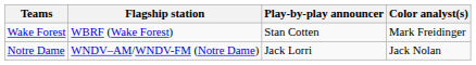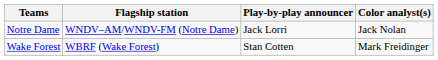 <table class="wikitable">
 <tr>
 <th>Teams</th>
 <th>Flagship station</th>
 <th>Play-by-play announcer</th>
 <th>Color analyst(s)</th>
 </tr>
 <tr>
+<td><a href='#'>Notre Dame</a></td>
+<td><a href='#'>WNDV–AM</a>/<a href='#'>WNDV-FM</a> (<a href='#'>Notre Dame</a>)</td>
+<td>Jack Lorri</td>
+<td>Jack Nolan</td>
+</tr>
+<tr>
 <td><a href='#'>Wake Forest</a></td>
 <td><a href='#'>WBRF</a> (<a href='#'>Wake Forest</a>)</td>
 <td>Stan Cotten</td>
 <td>Mark Freidinger</td>
 </tr>
-<tr>
-<td><a href='#'>Notre Dame</a></td>
-<td><a href='#'>WNDV–AM</a>/<a href='#'>WNDV-FM</a> (<a href='#'>Notre Dame</a>)</td>
-<td>Jack Lorri</td>
-<td>Jack Nolan</td>
-</tr>
 </table>
